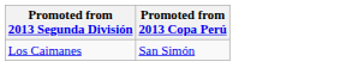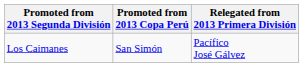 <table class="wikitable">
 <tr>
 <th>Promoted from<br><a href='#'>2013 Segunda División</a></th>
 <th>Promoted from<br><a href='#'>2013 Copa Perú</a></th>
+<th>Relegated from<br><a href='#'>2013 Primera División</a></th>
 </tr>
 <tr>
 <td> <a href='#'>Los Caimanes</a> </td>
 <td> <a href='#'>San Simón</a> </td>
+<td> <a href='#'>Pacífico</a> <br> <a href='#'>José Gálvez</a> </td>
 </tr>
 </table>
